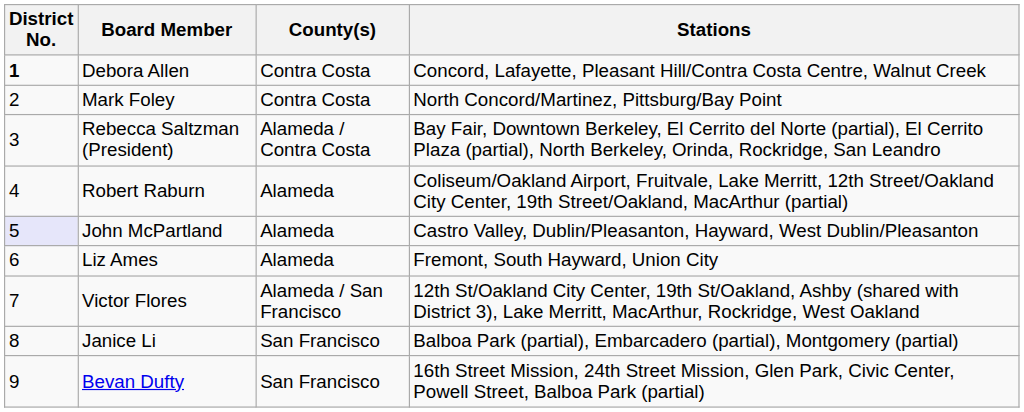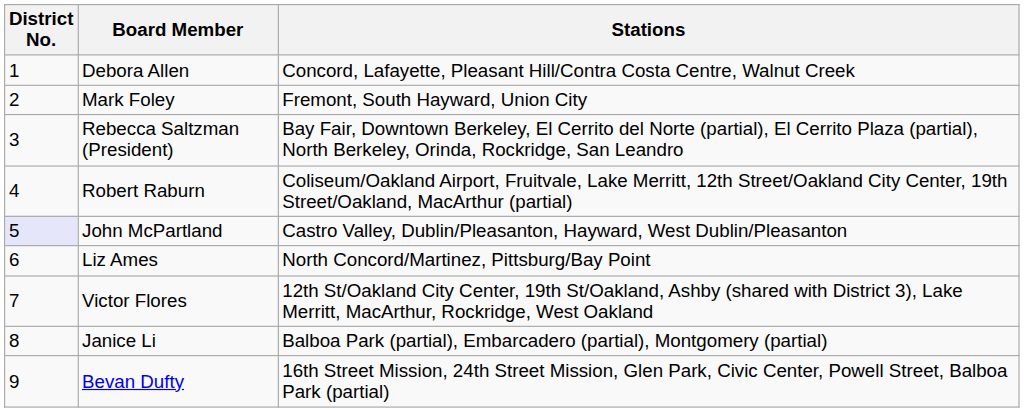 <table class="wikitable sortable">
 <tr>
 <th>District<br>No.</th>
 <th>Board Member</th>
-<th>County(s)</th>
 <th class="unsortable">Stations</th>
 </tr>
 <tr>
-<td><strong>1</strong></td>
+<td>1</td>
 <td>Debora Allen</td>
-<td>Contra Costa</td>
 <td>Concord, Lafayette, Pleasant Hill/Contra Costa Centre, Walnut Creek</td>
 </tr>
 <tr>
 <td>2</td>
 <td>Mark Foley</td>
-<td>Contra Costa</td>
-<td>North Concord/Martinez, Pittsburg/Bay Point</td>
+<td>Fremont, South Hayward, Union City</td>
 </tr>
 <tr>
 <td>3</td>
 <td>Rebecca Saltzman (President)</td>
-<td>Alameda / Contra Costa</td>
 <td>Bay Fair, Downtown Berkeley, El Cerrito del Norte (partial), El Cerrito Plaza (partial), North Berkeley, Orinda, Rockridge, San Leandro</td>
 </tr>
 <tr>
 <td>4</td>
 <td>Robert Raburn</td>
-<td>Alameda</td>
 <td>Coliseum/Oakland Airport, Fruitvale, Lake Merritt, 12th Street/Oakland City Center, 19th Street/Oakland, MacArthur (partial)</td>
 </tr>
 <tr>
 <td style="background: lavender;">5</td>
 <td>John McPartland</td>
-<td>Alameda</td>
 <td>Castro Valley, Dublin/Pleasanton, Hayward, West Dublin/Pleasanton</td>
 </tr>
 <tr>
 <td>6</td>
 <td>Liz Ames</td>
-<td>Alameda</td>
-<td>Fremont, South Hayward, Union City</td>
+<td>North Concord/Martinez, Pittsburg/Bay Point</td>
 </tr>
 <tr>
 <td>7</td>
 <td>Victor Flores</td>
-<td>Alameda  / San Francisco</td>
 <td>12th St/Oakland City Center, 19th St/Oakland, Ashby (shared with District 3), Lake Merritt, MacArthur, Rockridge, West Oakland</td>
 </tr>
 <tr>
 <td>8</td>
 <td>Janice Li</td>
-<td>San Francisco</td>
 <td>Balboa Park (partial), Embarcadero (partial), Montgomery (partial)</td>
 </tr>
 <tr>
 <td>9</td>
 <td><a href='#'>Bevan Dufty</a></td>
-<td>San Francisco</td>
 <td>16th Street Mission, 24th Street Mission, Glen Park, Civic Center, Powell Street, Balboa Park (partial)</td>
 </tr>
 </table>
